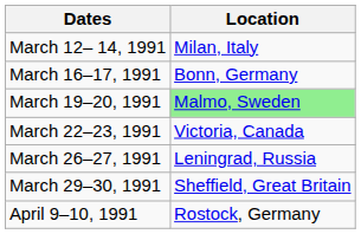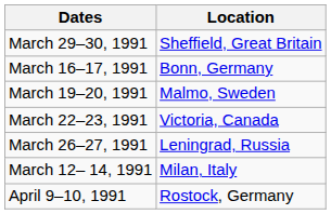 <table class=wikitable>
 <tr>
 <th>Dates</th>
 <th>Location</th>
 </tr>
 <tr>
-<td>March 12– 14, 1991</td>
-<td> <a href='#'>Milan, Italy</a></td>
+<td>March 29–30, 1991</td>
+<td> <a href='#'>Sheffield, Great Britain</a></td>
 </tr>
 <tr>
 <td>March 16–17, 1991</td>
 <td> <a href='#'>Bonn, Germany</a></td>
 </tr>
 <tr>
 <td>March 19–20, 1991</td>
-<td style="background: lightgreen;"> <a href='#'>Malmo, Sweden</a></td>
+<td> <a href='#'>Malmo, Sweden</a></td>
 </tr>
 <tr>
 <td>March 22–23, 1991</td>
 <td> <a href='#'>Victoria, Canada</a></td>
 </tr>
 <tr>
 <td>March 26–27, 1991</td>
 <td> <a href='#'>Leningrad, Russia</a></td>
 </tr>
 <tr>
-<td>March 29–30, 1991</td>
-<td> <a href='#'>Sheffield, Great Britain</a></td>
+<td>March 12– 14, 1991</td>
+<td> <a href='#'>Milan, Italy</a></td>
 </tr>
 <tr>
 <td>April 9–10, 1991</td>
 <td> <a href='#'>Rostock</a>, Germany</td>
 </tr>
 </table>
